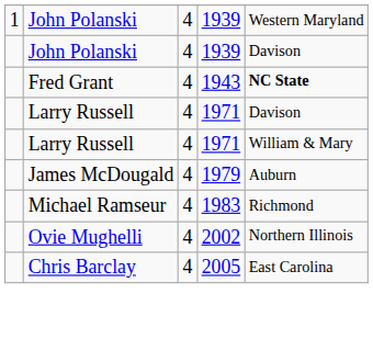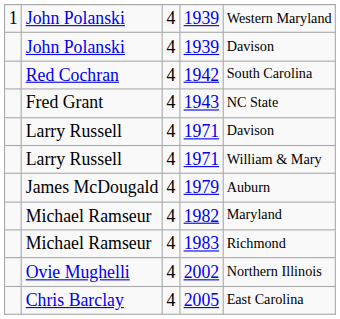 <table class="wikitable">
 <tr>
 </tr>
 <tr>
 <td>1</td>
 <td><a href='#'>John Polanski</a></td>
 <td>4</td>
 <td><a href='#'>1939</a></td>
 <td style="font-size:80%;">Western Maryland</td>
 </tr>
 <tr>
 <td></td>
 <td><a href='#'>John Polanski</a></td>
 <td>4</td>
 <td><a href='#'>1939</a></td>
 <td style="font-size:80%;">Davison</td>
 </tr>
 <tr>
 <td></td>
+<td><a href='#'>Red Cochran</a></td>
+<td>4</td>
+<td><a href='#'>1942</a></td>
+<td style="font-size:80%;">South Carolina</td>
+</tr>
+<tr>
+<td></td>
 <td>Fred Grant</td>
 <td>4</td>
 <td><a href='#'>1943</a></td>
-<td style="font-size:80%;"><strong>NC State</strong></td>
+<td style="font-size:80%;">NC State</td>
 </tr>
 <tr>
 <td></td>
 <td>Larry Russell</td>
 <td>4</td>
 <td><a href='#'>1971</a></td>
 <td style="font-size:80%;">Davison</td>
 </tr>
 <tr>
 <td></td>
 <td>Larry Russell</td>
 <td>4</td>
 <td><a href='#'>1971</a></td>
 <td style="font-size:80%;">William & Mary</td>
 </tr>
 <tr>
 <td></td>
 <td>James McDougald</td>
 <td>4</td>
 <td><a href='#'>1979</a></td>
 <td style="font-size:80%;">Auburn</td>
 </tr>
 <tr>
 <td></td>
 <td>Michael Ramseur</td>
 <td>4</td>
+<td><a href='#'>1982</a></td>
+<td style="font-size:80%;">Maryland</td>
+</tr>
+<tr>
+<td></td>
+<td>Michael Ramseur</td>
+<td>4</td>
 <td><a href='#'>1983</a></td>
 <td style="font-size:80%;">Richmond</td>
 </tr>
 <tr>
 <td></td>
 <td><a href='#'>Ovie Mughelli</a></td>
 <td>4</td>
 <td><a href='#'>2002</a></td>
 <td style="font-size:80%;">Northern Illinois</td>
 </tr>
 <tr>
 <td></td>
 <td><a href='#'>Chris Barclay</a></td>
 <td>4</td>
 <td><a href='#'>2005</a></td>
 <td style="font-size:80%;">East Carolina</td>
 </tr>
 </table>
